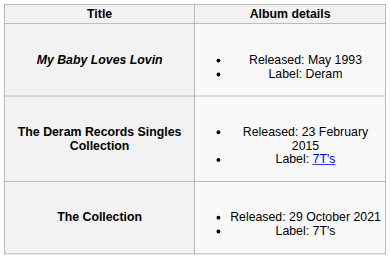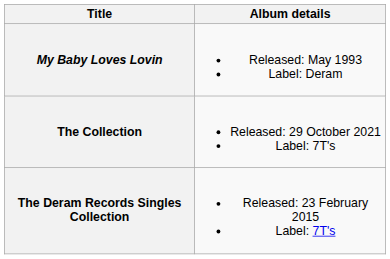 <table class="wikitable plainrowheaders" style="text-align:center;">
 <tr>
 <th scope="col" style="width:15em;">Title</th>
 <th scope="col" style="width:15em;">Album details</th>
 </tr>
 <tr>
 <th scope="row"><em>My Baby Loves Lovin<strong></th>
 <td><br><ul><li>Released: May 1993</li><li>Label: Deram</li></ul></td>
 </tr>
 <tr>
+<th scope="row"></em>The Collection<em></th>
+<td><br><ul><li>Released: 29 October 2021</li><li>Label: 7T's</li></ul></td>
+</tr>
+<tr>
 <th scope="row"></em>The Deram Records Singles Collection<em></th>
 <td><br><ul><li>Released: 23 February 2015</li><li>Label: <a href='#'>7T's</a></li></ul></td>
 </tr>
-<tr>
-<th scope="row"></em>The Collection<em></th>
-<td><br><ul><li>Released: 29 October 2021</li><li>Label: 7T's</li></ul></td>
-</tr>
 </table>
